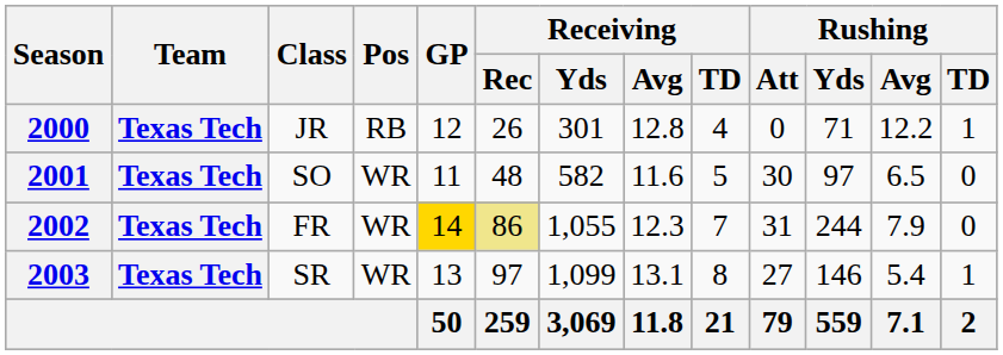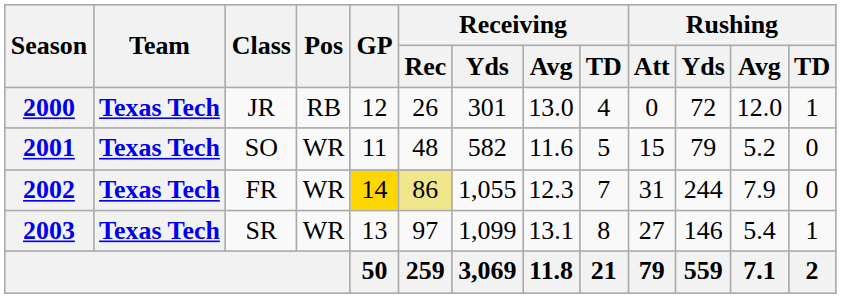 <table class="wikitable" style="text-align:center;">
 <tr>
 <th rowspan="2">Season</th>
 <th rowspan="2">Team</th>
 <th rowspan="2">Class</th>
 <th rowspan="2">Pos</th>
 <th rowspan="2">GP</th>
 <th colspan="4">Receiving</th>
 <th colspan="4">Rushing</th>
 </tr>
 <tr>
 <th>Rec</th>
 <th>Yds</th>
 <th>Avg</th>
 <th>TD</th>
 <th>Att</th>
 <th>Yds</th>
 <th>Avg</th>
 <th>TD</th>
 </tr>
 <tr>
 <th><a href='#'>2000</a></th>
 <th><a href='#'>Texas Tech</a></th>
 <td>JR</td>
 <td>RB</td>
 <td>12</td>
 <td>26</td>
 <td>301</td>
-<td>12.8</td>
+<td>13.0</td>
 <td>4</td>
 <td>0</td>
-<td>71</td>
-<td>12.2</td>
+<td>72</td>
+<td>12.0</td>
 <td>1</td>
 </tr>
 <tr>
 <th><a href='#'>2001</a></th>
 <th><a href='#'>Texas Tech</a></th>
 <td>SO</td>
 <td>WR</td>
 <td>11</td>
 <td>48</td>
 <td>582</td>
 <td>11.6</td>
 <td>5</td>
-<td>30</td>
-<td>97</td>
-<td>6.5</td>
+<td>15</td>
+<td>79</td>
+<td>5.2</td>
 <td>0</td>
 </tr>
 <tr>
 <th><a href='#'>2002</a></th>
 <th><a href='#'>Texas Tech</a></th>
 <td>FR</td>
 <td>WR</td>
 <td style="background: gold;">14</td>
 <td style="background: khaki;">86</td>
 <td>1,055</td>
 <td>12.3</td>
 <td>7</td>
 <td>31</td>
 <td>244</td>
 <td>7.9</td>
 <td>0</td>
 </tr>
 <tr>
 <th><a href='#'>2003</a></th>
 <th><a href='#'>Texas Tech</a></th>
 <td>SR</td>
 <td>WR</td>
 <td>13</td>
 <td>97</td>
 <td>1,099</td>
 <td>13.1</td>
 <td>8</td>
 <td>27</td>
 <td>146</td>
 <td>5.4</td>
 <td>1</td>
 </tr>
 <tr>
 <th colspan="4"></th>
 <th>50</th>
 <th>259</th>
 <th>3,069</th>
 <th>11.8</th>
 <th>21</th>
 <th>79</th>
 <th>559</th>
 <th>7.1</th>
 <th>2</th>
 </tr>
 </table>
